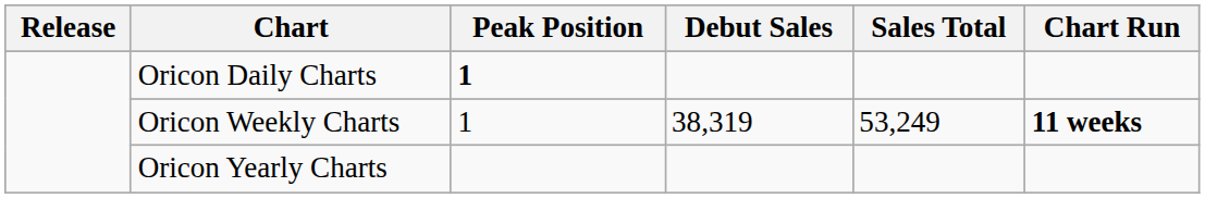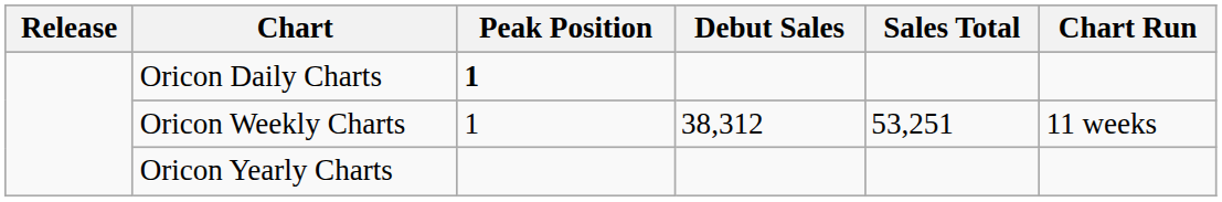 <table class="wikitable" style="width:650px;">
 <tr>
 <th>Release</th>
 <th>Chart</th>
 <th>Peak Position</th>
 <th>Debut Sales</th>
 <th>Sales Total</th>
 <th>Chart Run</th>
 </tr>
 <tr>
 <td rowspan="4"></td>
 <td>Oricon Daily Charts</td>
 <td><strong>1</strong></td>
 <td></td>
 <td></td>
 <td></td>
 </tr>
 <tr>
 <td>Oricon Weekly Charts</td>
 <td>1</td>
-<td>38,319</td>
-<td>53,249</td>
-<td><strong>11 weeks</strong></td>
+<td>38,312</td>
+<td>53,251</td>
+<td>11 weeks</td>
 </tr>
 <tr>
 <td>Oricon Yearly Charts</td>
 <td></td>
 <td></td>
 <td></td>
 <td></td>
 </tr>
 </table>
